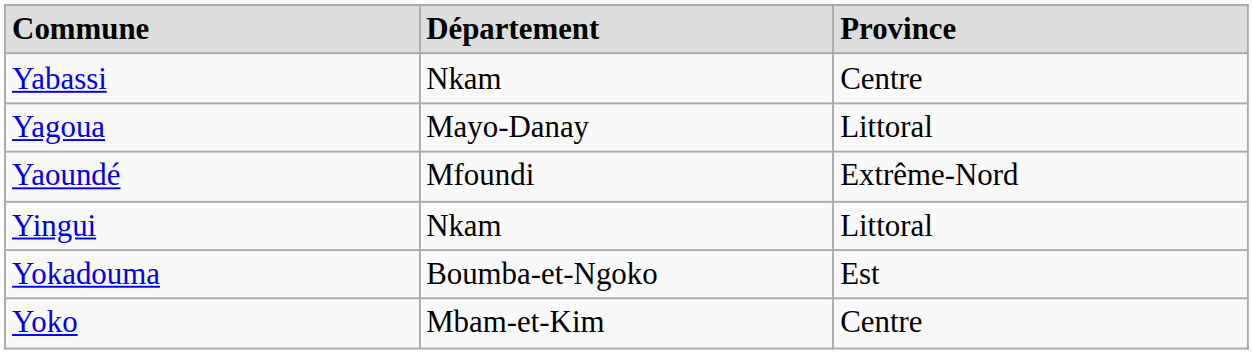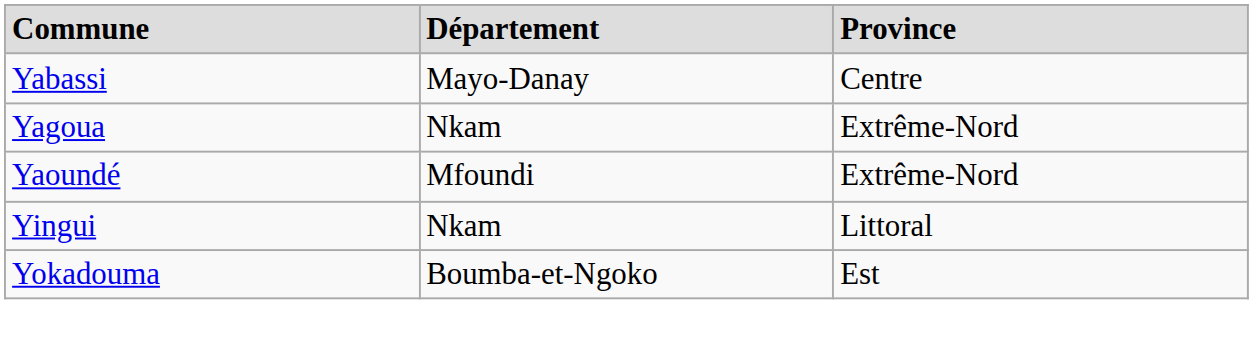 <table class="wikitable" width=51%>
 <tr bgcolor= "#DDDDDD">
 <td width=17%><strong>Commune</strong></td>
 <td width=17%><strong>Département</strong></td>
 <td width=17%><strong>Province</strong></td>
 </tr>
 <tr>
 <td><a href='#'>Yabassi</a></td>
-<td>Nkam</td>
+<td>Mayo-Danay</td>
 <td>Centre</td>
 </tr>
 <tr>
 <td><a href='#'>Yagoua</a></td>
-<td>Mayo-Danay</td>
-<td>Littoral</td>
+<td>Nkam</td>
+<td>Extrême-Nord</td>
 </tr>
 <tr>
 <td><a href='#'>Yaoundé</a></td>
 <td>Mfoundi</td>
 <td>Extrême-Nord</td>
 </tr>
 <tr>
 <td><a href='#'>Yingui</a></td>
 <td>Nkam</td>
 <td>Littoral</td>
 </tr>
 <tr>
 <td><a href='#'>Yokadouma</a></td>
 <td>Boumba-et-Ngoko</td>
 <td>Est</td>
 </tr>
-<tr>
-<td><a href='#'>Yoko</a></td>
-<td>Mbam-et-Kim</td>
-<td>Centre</td>
-</tr>
 </table>
